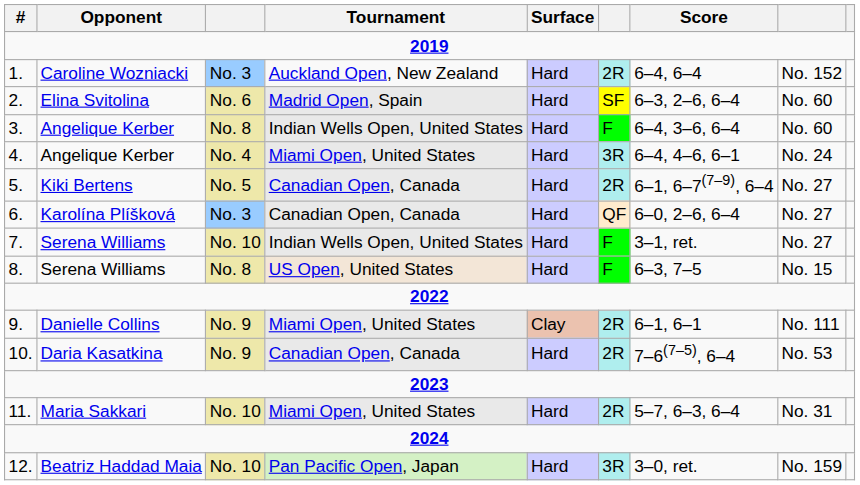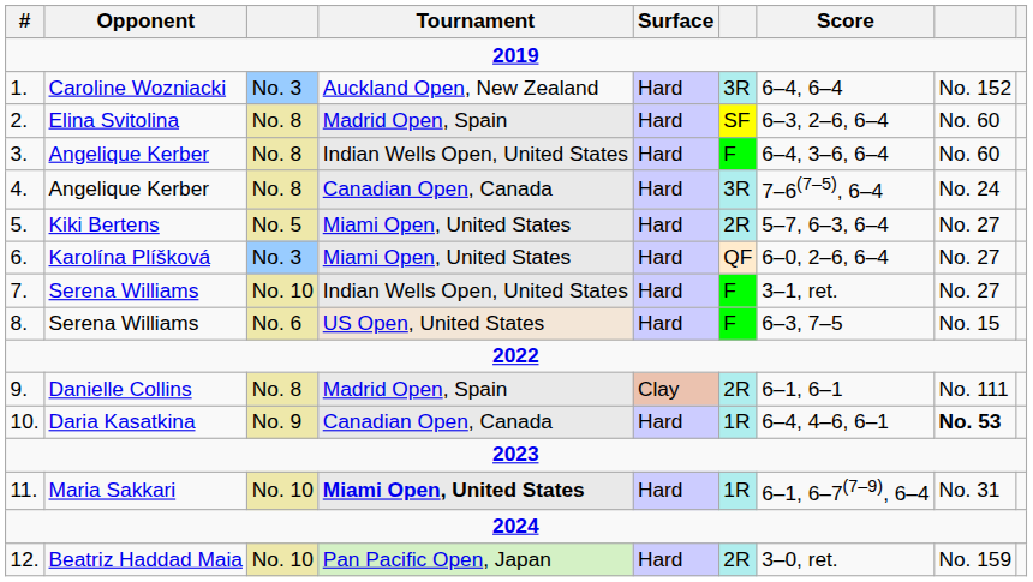 <table class="wikitable sortable">
 <tr>
 <th class="unsortable">#</th>
 <th>Opponent</th>
 <th></th>
 <th>Tournament</th>
 <th>Surface</th>
 <th class="unsortable"></th>
 <th class="unsortable">Score</th>
 <th></th>
 <th class="unsortable"></th>
 </tr>
 <tr>
 <td colspan=9 style=text-align:center><strong><a href='#'>2019</a></strong></td>
 </tr>
 <tr>
 <td>1.</td>
 <td> <a href='#'>Caroline Wozniacki</a></td>
 <td bgcolor=99ccff>No. 3</td>
 <td><a href='#'>Auckland Open</a>, New Zealand</td>
 <td bgcolor=ccccff>Hard</td>
-<td bgcolor=afeeee>2R</td>
+<td bgcolor=afeeee>3R</td>
 <td>6–4, 6–4</td>
 <td>No. 152</td>
 <td></td>
 </tr>
 <tr>
 <td>2.</td>
 <td> <a href='#'>Elina Svitolina</a></td>
-<td bgcolor=eee8aa>No. 6</td>
+<td bgcolor=eee8aa>No. 8</td>
 <td bgcolor=e9e9e9><a href='#'>Madrid Open</a>, Spain</td>
 <td bgcolor=ccccff>Hard</td>
 <td bgcolor=yellow>SF</td>
 <td>6–3, 2–6, 6–4</td>
 <td>No. 60</td>
 <td></td>
 </tr>
 <tr>
 <td>3.</td>
 <td> <a href='#'>Angelique Kerber</a></td>
 <td bgcolor=eee8aa>No. 8</td>
 <td bgcolor=e9e9e9>Indian Wells Open, United States</td>
 <td bgcolor=ccccff>Hard</td>
 <td bgcolor=lime>F</td>
 <td>6–4, 3–6, 6–4</td>
 <td>No. 60</td>
 <td></td>
 </tr>
 <tr>
 <td>4.</td>
 <td> Angelique Kerber</td>
-<td bgcolor=eee8aa>No. 4</td>
-<td bgcolor=e9e9e9><a href='#'>Miami Open</a>, United States</td>
+<td bgcolor=eee8aa>No. 8</td>
+<td bgcolor=e9e9e9><a href='#'>Canadian Open</a>, Canada</td>
 <td bgcolor=ccccff>Hard</td>
 <td bgcolor=afeeee>3R</td>
-<td>6–4, 4–6, 6–1</td>
+<td>7–6<sup>(7–5)</sup>, 6–4</td>
 <td>No. 24</td>
 <td></td>
 </tr>
 <tr>
 <td>5.</td>
 <td> <a href='#'>Kiki Bertens</a></td>
 <td bgcolor=eee8aa>No. 5</td>
-<td bgcolor=e9e9e9><a href='#'>Canadian Open</a>, Canada</td>
+<td bgcolor=e9e9e9><a href='#'>Miami Open</a>, United States</td>
 <td bgcolor=ccccff>Hard</td>
 <td bgcolor=afeeee>2R</td>
-<td>6–1, 6–7<sup>(7–9)</sup>, 6–4</td>
+<td>5–7, 6–3, 6–4</td>
 <td>No. 27</td>
 <td></td>
 </tr>
 <tr>
 <td>6.</td>
 <td> <a href='#'>Karolína Plíšková</a></td>
 <td bgcolor=99ccff>No. 3</td>
-<td bgcolor=e9e9e9>Canadian Open, Canada</td>
+<td bgcolor=e9e9e9><a href='#'>Miami Open</a>, United States</td>
 <td bgcolor=ccccff>Hard</td>
 <td bgcolor=ffebcd>QF</td>
 <td>6–0, 2–6, 6–4</td>
 <td>No. 27</td>
 <td></td>
 </tr>
 <tr>
 <td>7.</td>
 <td> <a href='#'>Serena Williams</a></td>
 <td bgcolor=eee8aa>No. 10</td>
 <td bgcolor=e9e9e9>Indian Wells Open, United States</td>
 <td bgcolor=ccccff>Hard</td>
 <td bgcolor=lime>F</td>
 <td>3–1, ret.</td>
 <td>No. 27</td>
 <td></td>
 </tr>
 <tr>
 <td>8.</td>
 <td> Serena Williams</td>
-<td bgcolor=eee8aa>No. 8</td>
+<td bgcolor=eee8aa>No. 6</td>
 <td bgcolor=f3e6d7><a href='#'>US Open</a>, United States</td>
 <td bgcolor=ccccff>Hard</td>
 <td bgcolor=lime>F</td>
 <td>6–3, 7–5</td>
 <td>No. 15</td>
 <td></td>
 </tr>
 <tr>
 <td colspan=9 style=text-align:center><strong><a href='#'>2022</a></strong></td>
 </tr>
 <tr>
 <td>9.</td>
 <td> <a href='#'>Danielle Collins</a></td>
-<td bgcolor=eee8aa>No. 9</td>
-<td bgcolor=e9e9e9><a href='#'>Miami Open</a>, United States</td>
+<td bgcolor=eee8aa>No. 8</td>
+<td bgcolor=e9e9e9><a href='#'>Madrid Open</a>, Spain</td>
 <td bgcolor=ebc2af>Clay</td>
 <td bgcolor=afeeee>2R</td>
 <td>6–1, 6–1</td>
 <td>No. 111</td>
 <td></td>
 </tr>
 <tr>
 <td>10.</td>
 <td> <a href='#'>Daria Kasatkina</a></td>
 <td bgcolor=eee8aa>No. 9</td>
 <td bgcolor=e9e9e9><a href='#'>Canadian Open</a>, Canada</td>
 <td bgcolor=ccccff>Hard</td>
-<td bgcolor=afeeee>2R</td>
-<td>7–6<sup>(7–5)</sup>, 6–4</td>
-<td>No. 53</td>
+<td bgcolor=afeeee>1R</td>
+<td>6–4, 4–6, 6–1</td>
+<td><strong>No. 53</strong></td>
 <td></td>
 </tr>
 <tr>
 <td colspan=9 style=text-align:center><strong><a href='#'>2023</a></strong></td>
 </tr>
 <tr>
 <td>11.</td>
 <td> <a href='#'>Maria Sakkari</a></td>
 <td bgcolor=eee8aa>No. 10</td>
-<td bgcolor=e9e9e9><a href='#'>Miami Open</a>, United States</td>
+<td bgcolor=e9e9e9><strong><a href='#'>Miami Open</a>, United States</strong></td>
 <td bgcolor=ccccff>Hard</td>
-<td bgcolor=afeeee>2R</td>
-<td>5–7, 6–3, 6–4</td>
+<td bgcolor=afeeee>1R</td>
+<td>6–1, 6–7<sup>(7–9)</sup>, 6–4</td>
 <td>No. 31</td>
 <td></td>
 </tr>
 <tr>
 <td colspan=9 style=text-align:center><strong><a href='#'>2024</a></strong></td>
 </tr>
 <tr>
 <td>12.</td>
 <td> <a href='#'>Beatriz Haddad Maia</a></td>
 <td bgcolor=eee8aa>No. 10</td>
 <td bgcolor=d4f1c5><a href='#'>Pan Pacific Open</a>, Japan</td>
 <td bgcolor=ccccff>Hard</td>
-<td bgcolor=afeeee>3R</td>
+<td bgcolor=afeeee>2R</td>
 <td>3–0, ret.</td>
 <td>No. 159</td>
 <td></td>
 </tr>
 </table>
